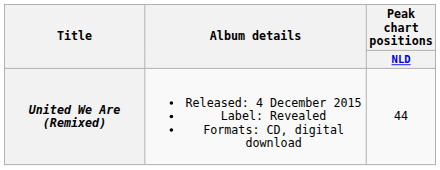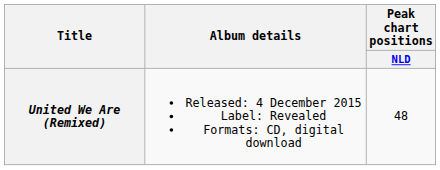 <table class="wikitable plainrowheaders" style="text-align:center;">
 <tr>
 <th scope="col" rowspan="2" style="width:11.5em;">Title</th>
 <th scope="col" rowspan="2" style="width:18.5em;">Album details</th>
 <th scope="col" colspan="1">Peak chart positions</th>
 </tr>
 <tr>
 <th scope="col" style="width:2.5em;font-size:90%;"><a href='#'>NLD</a><br></th>
 </tr>
 <tr>
 <th scope="row"><em>United We Are (Remixed)</em></th>
 <td><br><ul><li>Released: 4 December 2015</li><li>Label: Revealed</li><li>Formats: CD, digital download</li></ul></td>
-<td>44</td>
+<td>48</td>
 </tr>
 </table>
